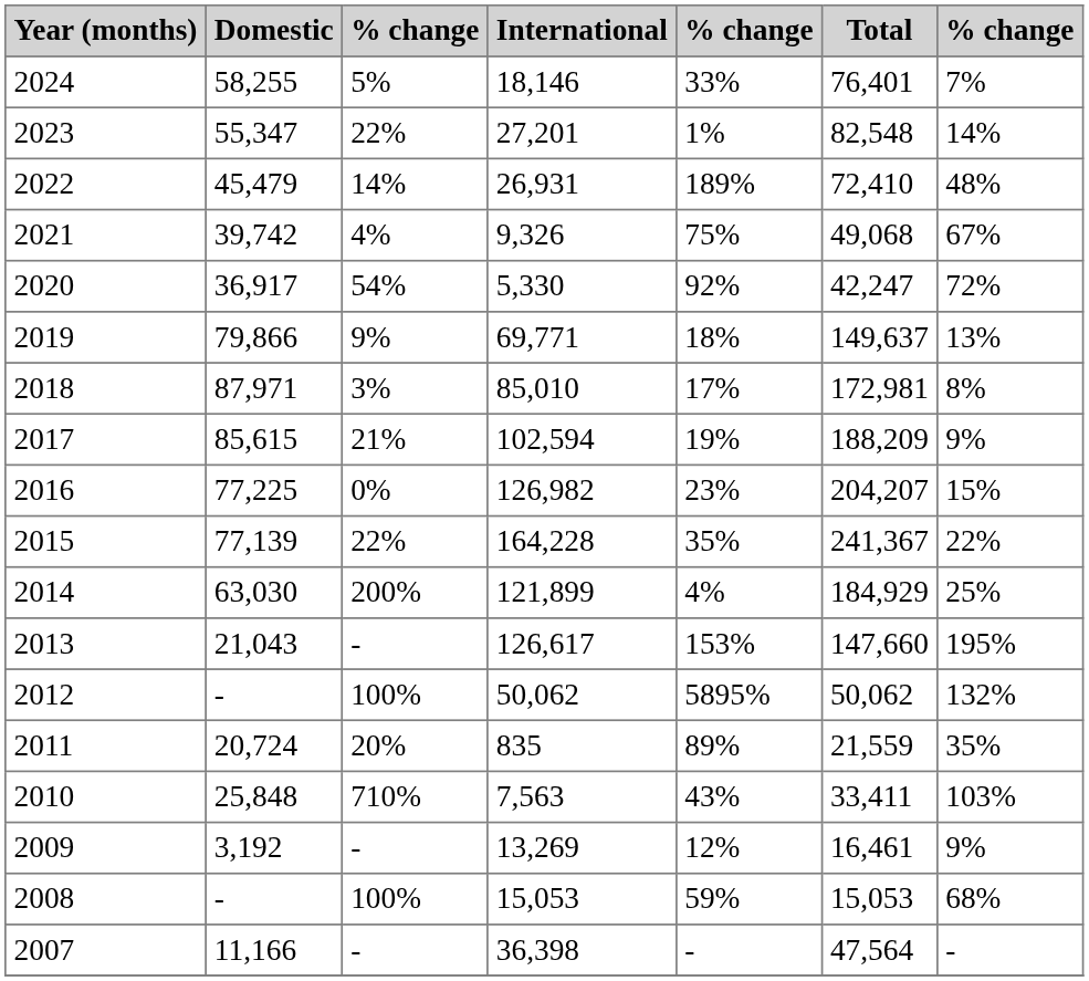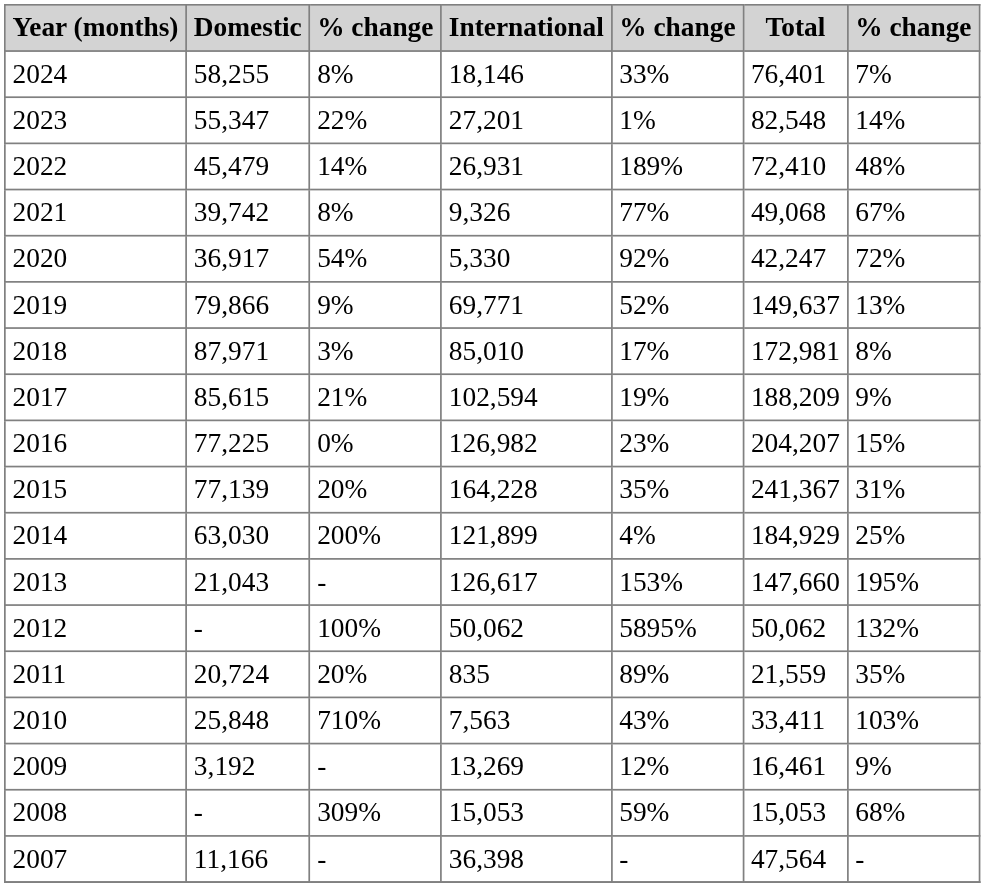 <table class="toccolours" border="1" cellpadding="4" style="border-collapse:collapse">
 <tr bgcolor=lightgrey>
 <th>Year (months)</th>
 <th>Domestic</th>
 <th>% change</th>
 <th>International</th>
 <th>% change</th>
 <th>Total</th>
 <th>% change</th>
 </tr>
 <tr>
 <td>2024</td>
 <td>58,255</td>
-<td> 5%</td>
+<td> 8%</td>
 <td>18,146</td>
 <td> 33%</td>
 <td>76,401</td>
 <td> 7%</td>
 </tr>
 <tr>
 <td>2023</td>
 <td>55,347</td>
 <td> 22%</td>
 <td>27,201</td>
 <td> 1%</td>
 <td>82,548</td>
 <td> 14%</td>
 </tr>
 <tr>
 <td>2022</td>
 <td>45,479</td>
 <td> 14%</td>
 <td>26,931</td>
 <td> 189%</td>
 <td>72,410</td>
 <td> 48%</td>
 </tr>
 <tr>
 <td>2021</td>
 <td>39,742</td>
-<td> 4%</td>
+<td> 8%</td>
 <td>9,326</td>
-<td> 75%</td>
+<td> 77%</td>
 <td>49,068</td>
 <td> 67%</td>
 </tr>
 <tr>
 <td>2020</td>
 <td>36,917</td>
 <td> 54%</td>
 <td>5,330</td>
 <td> 92%</td>
 <td>42,247</td>
 <td> 72%</td>
 </tr>
 <tr>
 <td>2019</td>
 <td>79,866</td>
 <td> 9%</td>
 <td>69,771</td>
-<td> 18%</td>
+<td> 52%</td>
 <td>149,637</td>
 <td> 13%</td>
 </tr>
 <tr>
 <td>2018</td>
 <td>87,971</td>
 <td> 3%</td>
 <td>85,010</td>
 <td> 17%</td>
 <td>172,981</td>
 <td> 8%</td>
 </tr>
 <tr>
 <td>2017</td>
 <td>85,615</td>
 <td> 21%</td>
 <td>102,594</td>
 <td> 19%</td>
 <td>188,209</td>
 <td> 9%</td>
 </tr>
 <tr>
 <td>2016</td>
 <td>77,225</td>
 <td> 0%</td>
 <td>126,982</td>
 <td> 23%</td>
 <td>204,207</td>
 <td> 15%</td>
 </tr>
 <tr>
 <td>2015</td>
 <td>77,139</td>
-<td> 22%</td>
+<td> 20%</td>
 <td>164,228</td>
 <td> 35%</td>
 <td>241,367</td>
-<td> 22%</td>
+<td> 31%</td>
 </tr>
 <tr>
 <td>2014</td>
 <td>63,030</td>
 <td> 200%</td>
 <td>121,899</td>
 <td> 4%</td>
 <td>184,929</td>
 <td> 25%</td>
 </tr>
 <tr>
 <td>2013</td>
 <td>21,043</td>
 <td>-</td>
 <td>126,617</td>
 <td> 153%</td>
 <td>147,660</td>
 <td> 195%</td>
 </tr>
 <tr>
 <td>2012</td>
 <td>-</td>
 <td> 100%</td>
 <td>50,062</td>
 <td> 5895%</td>
 <td>50,062</td>
 <td> 132%</td>
 </tr>
 <tr>
 <td>2011</td>
 <td>20,724</td>
 <td> 20%</td>
 <td>835</td>
 <td> 89%</td>
 <td>21,559</td>
 <td> 35%</td>
 </tr>
 <tr>
 <td>2010</td>
 <td>25,848</td>
 <td> 710%</td>
 <td>7,563</td>
 <td> 43%</td>
 <td>33,411</td>
 <td> 103%</td>
 </tr>
 <tr>
 <td>2009</td>
 <td>3,192</td>
 <td>-</td>
 <td>13,269</td>
 <td> 12%</td>
 <td>16,461</td>
 <td> 9%</td>
 </tr>
 <tr>
 <td>2008</td>
 <td>-</td>
-<td> 100%</td>
+<td> 309%</td>
 <td>15,053</td>
 <td> 59%</td>
 <td>15,053</td>
 <td> 68%</td>
 </tr>
 <tr>
 <td>2007</td>
 <td>11,166</td>
 <td>-</td>
 <td>36,398</td>
 <td>-</td>
 <td>47,564</td>
 <td>-</td>
 </tr>
 <tr>
 </tr>
 </table>
